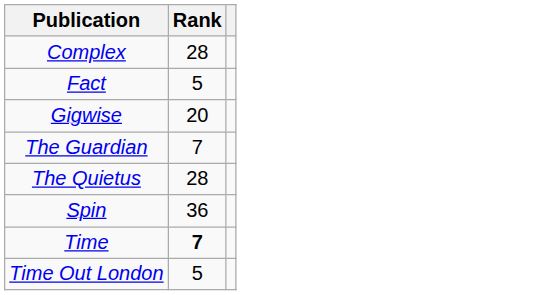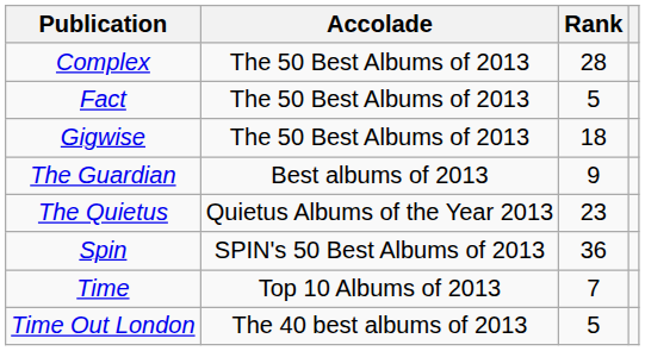 <table class="wikitable sortable plainrowheaders" style="text-align:center">
 <tr>
 <th>Publication</th>
+<th>Accolade</th>
 <th>Rank</th>
 <th class="unsortable"></th>
 </tr>
 <tr>
 <td><em><a href='#'>Complex</a></em></td>
+<td>The 50 Best Albums of 2013</td>
 <td>28</td>
 <td></td>
 </tr>
 <tr>
 <td><em><a href='#'>Fact</a></em></td>
+<td>The 50 Best Albums of 2013</td>
 <td>5</td>
 <td></td>
 </tr>
 <tr>
 <td><em><a href='#'>Gigwise</a></em></td>
-<td>20</td>
+<td>The 50 Best Albums of 2013</td>
+<td>18</td>
 <td></td>
 </tr>
 <tr>
 <td><em><a href='#'>The Guardian</a></em></td>
-<td>7</td>
+<td>Best albums of 2013</td>
+<td>9</td>
 <td></td>
 </tr>
 <tr>
 <td><em><a href='#'>The Quietus</a></em></td>
-<td>28</td>
+<td>Quietus Albums of the Year 2013</td>
+<td>23</td>
 <td></td>
 </tr>
 <tr>
 <td><em><a href='#'>Spin</a></em></td>
+<td>SPIN's 50 Best Albums of 2013</td>
 <td>36</td>
 <td></td>
 </tr>
 <tr>
 <td><em><a href='#'>Time</a></em></td>
-<td><strong>7</strong></td>
+<td>Top 10 Albums of 2013</td>
+<td>7</td>
 <td></td>
 </tr>
 <tr>
 <td><em><a href='#'>Time Out London</a></em></td>
+<td>The 40 best albums of 2013</td>
 <td>5</td>
 <td></td>
 </tr>
 </table>
